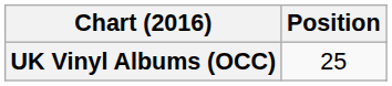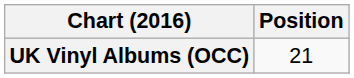 <table class="wikitable plainrowheaders" style="text-align:center">
 <tr>
 <th scope="col">Chart (2016)</th>
 <th scope="col">Position</th>
 </tr>
 <tr>
 <th scope="row">UK Vinyl Albums (OCC)</th>
-<td>25</td>
+<td>21</td>
 </tr>
 </table>
